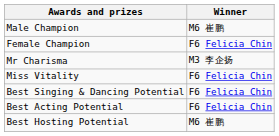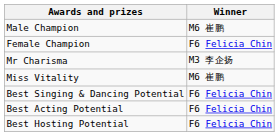 <table class="wikitable">
 <tr>
 <th>Awards and prizes</th>
 <th>Winner</th>
 </tr>
 <tr>
 <td>Male Champion</td>
 <td>M6 崔鹏</td>
 </tr>
 <tr>
 <td>Female Champion</td>
 <td>F6 <a href='#'>Felicia Chin</a></td>
 </tr>
 <tr>
 <td>Mr Charisma</td>
 <td>M3 李企扬</td>
 </tr>
 <tr>
 <td>Miss Vitality</td>
-<td>F6 <a href='#'>Felicia Chin</a></td>
+<td>M6 崔鹏</td>
 </tr>
 <tr>
 <td>Best Singing & Dancing Potential</td>
 <td>F6 <a href='#'>Felicia Chin</a></td>
 </tr>
 <tr>
 <td>Best Acting Potential</td>
 <td>F6 <a href='#'>Felicia Chin</a></td>
 </tr>
 <tr>
 <td>Best Hosting Potential</td>
-<td>M6 崔鹏</td>
+<td>F6 <a href='#'>Felicia Chin</a></td>
 </tr>
 </table>
